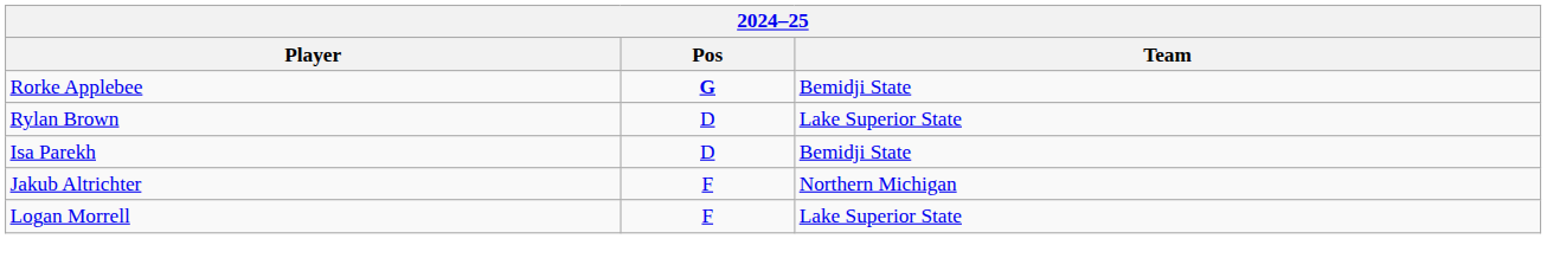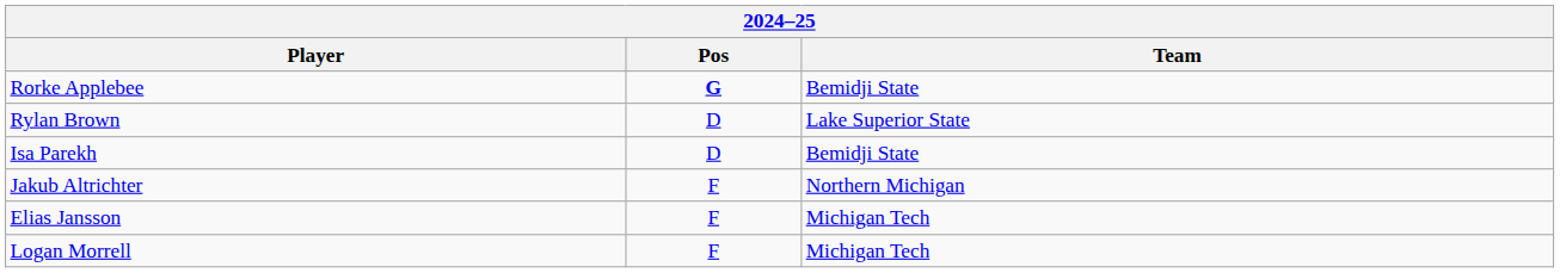 <table class="wikitable" width=95%>
 <tr>
 <th colspan=3><a href='#'>2024–25</a></th>
 </tr>
 <tr>
 <th>Player</th>
 <th>Pos</th>
 <th>Team</th>
 </tr>
 <tr>
 <td><a href='#'>Rorke Applebee</a></td>
 <td align=center><strong><a href='#'>G</a></strong></td>
 <td><a href='#'>Bemidji State</a></td>
 </tr>
 <tr>
 <td><a href='#'>Rylan Brown</a></td>
 <td align=center><a href='#'>D</a></td>
 <td><a href='#'>Lake Superior State</a></td>
 </tr>
 <tr>
 <td><a href='#'>Isa Parekh</a></td>
 <td align=center><a href='#'>D</a></td>
 <td><a href='#'>Bemidji State</a></td>
 </tr>
 <tr>
 <td><a href='#'>Jakub Altrichter</a></td>
 <td align=center><a href='#'>F</a></td>
 <td><a href='#'>Northern Michigan</a></td>
 </tr>
 <tr>
+<td><a href='#'>Elias Jansson</a></td>
+<td align=center><a href='#'>F</a></td>
+<td><a href='#'>Michigan Tech</a></td>
+</tr>
+<tr>
 <td><a href='#'>Logan Morrell</a></td>
 <td align=center><a href='#'>F</a></td>
-<td><a href='#'>Lake Superior State</a></td>
+<td><a href='#'>Michigan Tech</a></td>
 </tr>
 </table>
